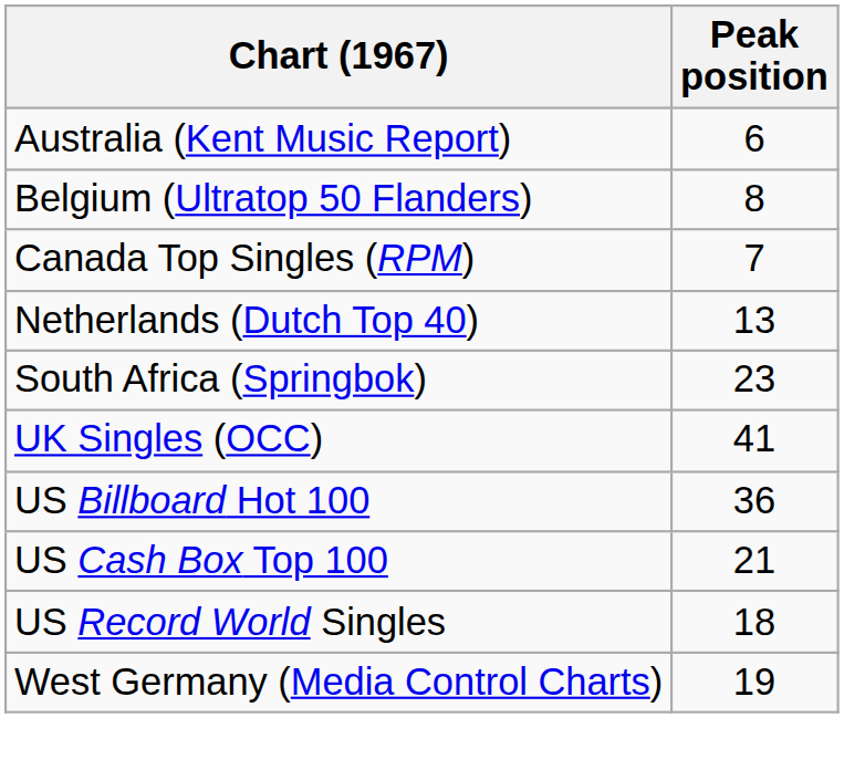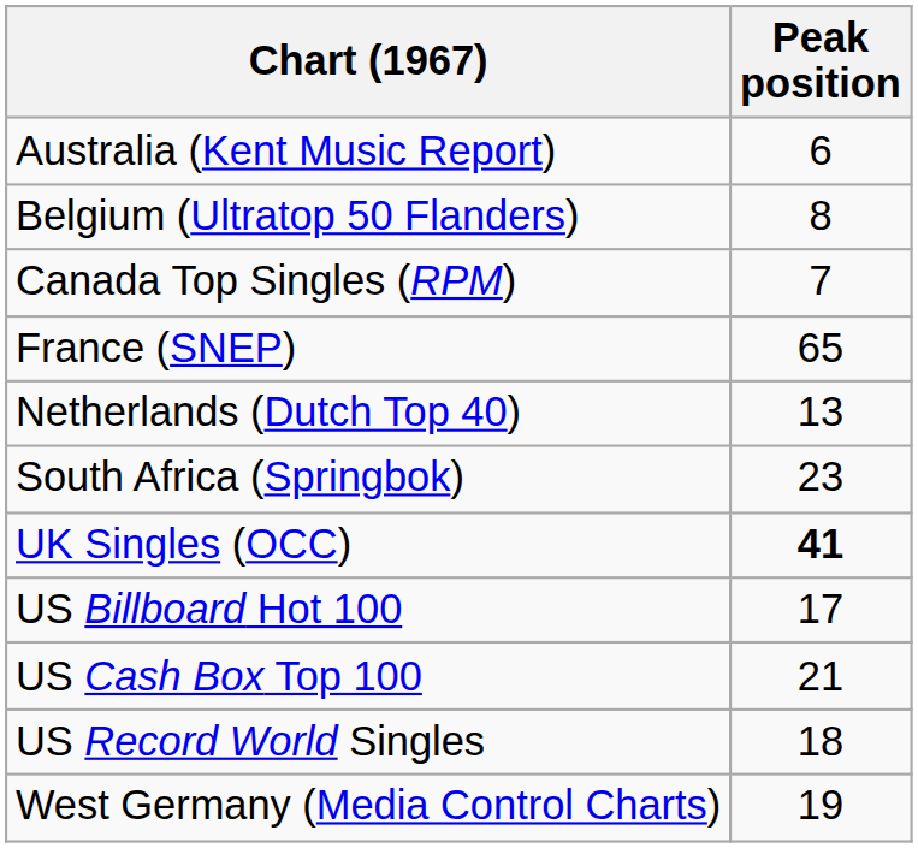 <table class="wikitable sortable">
 <tr>
 <th>Chart (1967)</th>
 <th>Peak<br>position</th>
 </tr>
 <tr>
 <td>Australia (<a href='#'>Kent Music Report</a>)</td>
 <td style="text-align:center;">6</td>
 </tr>
 <tr>
 <td>Belgium (<a href='#'>Ultratop 50 Flanders</a>)</td>
 <td style="text-align:center;">8</td>
 </tr>
 <tr>
 <td>Canada Top Singles (<em><a href='#'>RPM</a></em>)</td>
 <td style="text-align:center;">7</td>
 </tr>
 <tr>
+<td>France (<a href='#'>SNEP</a>)</td>
+<td style="text-align:center;">65</td>
+</tr>
+<tr>
 <td>Netherlands (<a href='#'>Dutch Top 40</a>)</td>
 <td style="text-align:center;">13</td>
 </tr>
 <tr>
 <td>South Africa (<a href='#'>Springbok</a>)</td>
 <td align="center">23</td>
 </tr>
 <tr>
 <td><a href='#'>UK Singles</a> (<a href='#'>OCC</a>)</td>
-<td style="text-align:center;">41</td>
+<td style="text-align:center;"><strong>41</strong></td>
 </tr>
 <tr>
 <td>US <a href='#'><em>Billboard</em> Hot 100</a></td>
-<td style="text-align:center;">36</td>
+<td style="text-align:center;">17</td>
 </tr>
 <tr>
 <td>US <a href='#'><em>Cash Box</em> Top 100</a></td>
 <td style="text-align:center;">21</td>
 </tr>
 <tr>
 <td>US <em><a href='#'>Record World</a></em> Singles</td>
 <td style="text-align:center;">18</td>
 </tr>
 <tr>
 <td>West Germany (<a href='#'>Media Control Charts</a>)</td>
 <td style="text-align:center;">19</td>
 </tr>
 </table>
